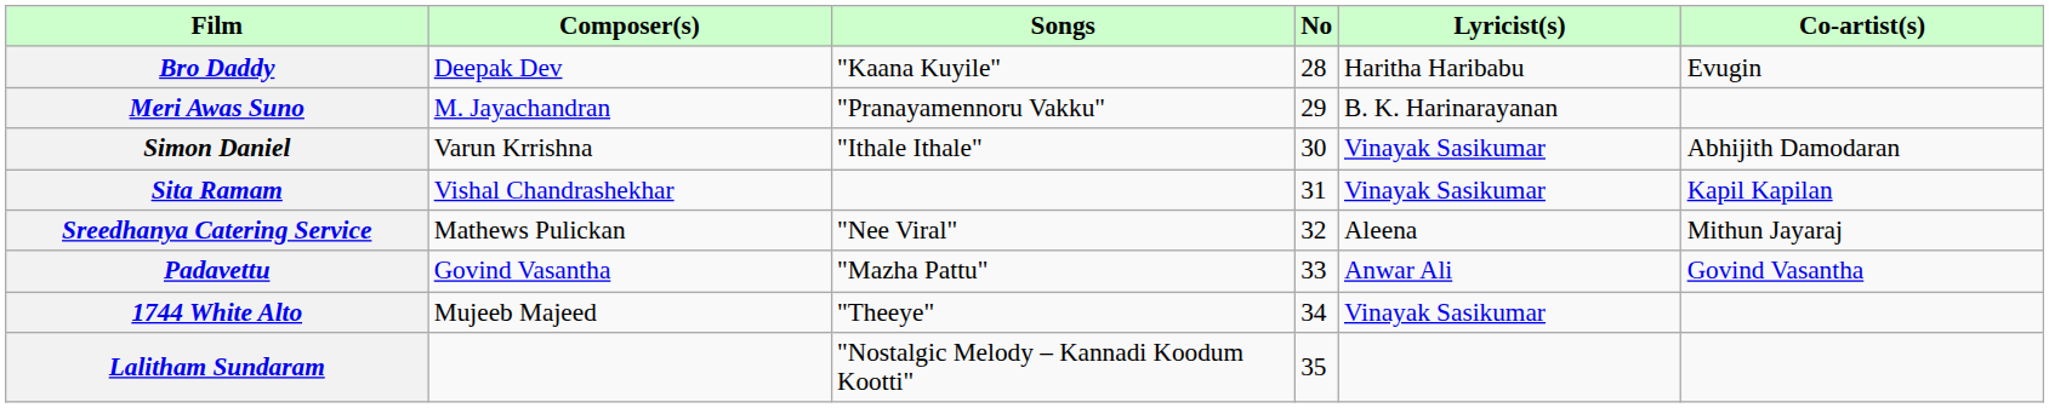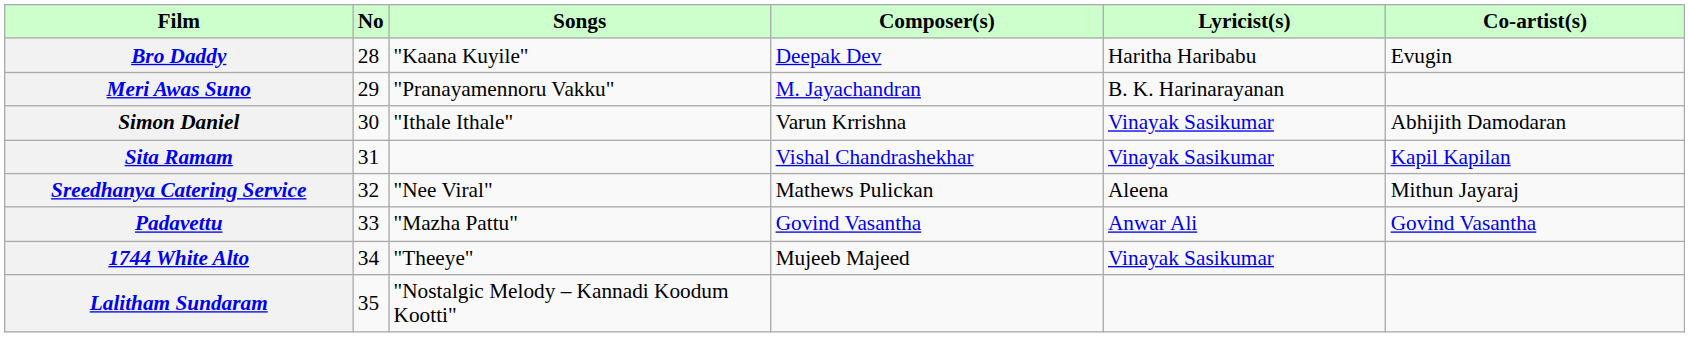 <table class="wikitable plainrowheaders" width="100%" textcolor:#000;">
 <tr style="background:#cfc; text-align:center;">
 <td scope="col" width="21%"><strong>Film</strong></td>
+<td><strong>No</strong></td>
+<td scope="col" width="23%"><strong>Songs</strong></td>
 <td scope="col" width="20%"><strong>Composer(s)</strong></td>
-<td scope="col" width="23%"><strong>Songs</strong></td>
-<td><strong>No</strong></td>
 <td scope="col" width="17%"><strong>Lyricist(s)</strong></td>
 <td scope="col" width="18%"><strong>Co-artist(s)</strong></td>
 </tr>
 <tr>
 <th scope="row"><em><a href='#'>Bro Daddy</a></em></th>
+<td>28</td>
+<td>"Kaana Kuyile"</td>
 <td><a href='#'>Deepak Dev</a></td>
-<td>"Kaana Kuyile"</td>
-<td>28</td>
 <td>Haritha Haribabu</td>
 <td>Evugin</td>
 </tr>
 <tr>
 <th scope="row"><em><a href='#'>Meri Awas Suno</a></em></th>
+<td>29</td>
+<td>"Pranayamennoru Vakku"</td>
 <td><a href='#'>M. Jayachandran</a></td>
-<td>"Pranayamennoru Vakku"</td>
-<td>29</td>
 <td>B. K. Harinarayanan</td>
 <td></td>
 </tr>
 <tr>
 <th scope="row"><em>Simon Daniel</em></th>
+<td>30</td>
+<td>"Ithale Ithale"</td>
 <td>Varun Krrishna</td>
-<td>"Ithale Ithale"</td>
-<td>30</td>
 <td><a href='#'>Vinayak Sasikumar</a></td>
 <td>Abhijith Damodaran</td>
 </tr>
 <tr>
 <th scope="row"><em><a href='#'>Sita Ramam</a></em></th>
+<td>31</td>
+<td></td>
 <td><a href='#'>Vishal Chandrashekhar</a></td>
-<td></td>
-<td>31</td>
 <td><a href='#'>Vinayak Sasikumar</a></td>
 <td><a href='#'>Kapil Kapilan</a></td>
 </tr>
 <tr>
 <th scope="row"><em><a href='#'>Sreedhanya Catering Service</a></em></th>
+<td>32</td>
+<td>"Nee Viral"</td>
 <td>Mathews Pulickan</td>
-<td>"Nee Viral"</td>
-<td>32</td>
 <td>Aleena</td>
 <td>Mithun Jayaraj</td>
 </tr>
 <tr>
 <th scope="row"><em><a href='#'>Padavettu</a></em></th>
+<td>33</td>
+<td>"Mazha Pattu"</td>
 <td><a href='#'>Govind Vasantha</a></td>
-<td>"Mazha Pattu"</td>
-<td>33</td>
 <td><a href='#'>Anwar Ali</a></td>
 <td><a href='#'>Govind Vasantha</a></td>
 </tr>
 <tr>
 <th scope="row"><em><a href='#'>1744 White Alto</a></em></th>
+<td>34</td>
+<td>"Theeye"</td>
 <td>Mujeeb Majeed</td>
-<td>"Theeye"</td>
-<td>34</td>
 <td><a href='#'>Vinayak Sasikumar</a></td>
 <td></td>
 </tr>
 <tr>
 <th scope="row"><em><a href='#'>Lalitham Sundaram</a></em></th>
+<td>35</td>
+<td>"Nostalgic Melody – Kannadi Koodum Kootti"</td>
 <td></td>
-<td>"Nostalgic Melody – Kannadi Koodum Kootti"</td>
-<td>35</td>
 <td></td>
 <td></td>
 </tr>
 </table>
